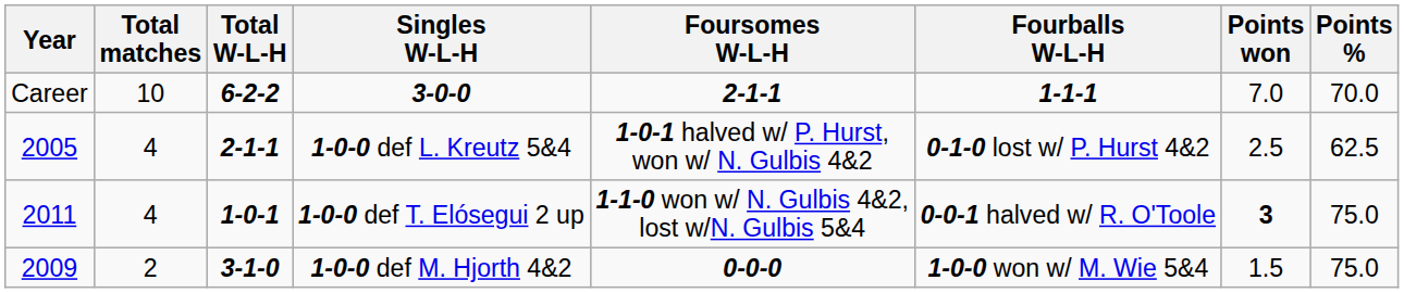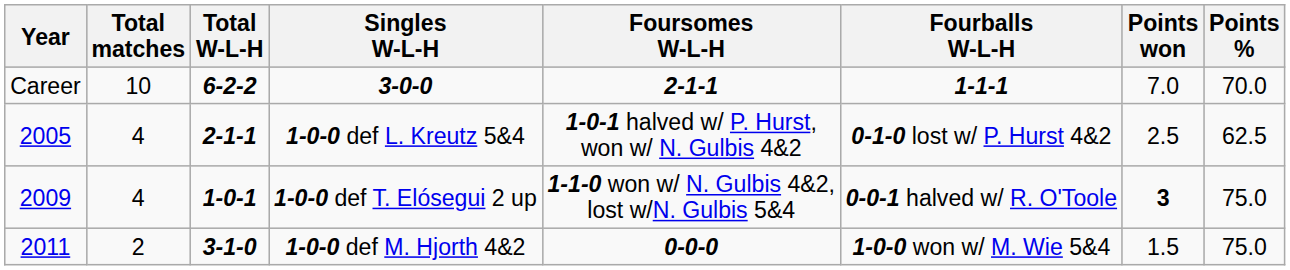 <table class="wikitable" style="text-align:center; font-size: 95%;">
 <tr>
 <th>Year</th>
 <th>Total<br>matches</th>
 <th>Total<br>W-L-H</th>
 <th>Singles<br>W-L-H</th>
 <th>Foursomes<br>W-L-H</th>
 <th>Fourballs<br>W-L-H</th>
 <th>Points<br>won</th>
 <th>Points<br>%</th>
 </tr>
 <tr>
 <td>Career</td>
 <td>10</td>
 <td><strong><em>6-2-2</em></strong></td>
 <td><strong><em>3-0-0</em></strong></td>
 <td><strong><em>2-1-1</em></strong></td>
 <td><strong><em>1-1-1</em></strong></td>
 <td>7.0</td>
 <td>70.0</td>
 </tr>
 <tr>
 <td><a href='#'>2005</a></td>
 <td>4</td>
 <td><strong><em>2-1-1</em></strong></td>
 <td><strong><em>1-0-0</em></strong> def <a href='#'>L. Kreutz</a> 5&4</td>
 <td><strong><em>1-0-1</em></strong> halved w/ <a href='#'>P. Hurst</a>,<br>won w/ <a href='#'>N. Gulbis</a> 4&2</td>
 <td><strong><em>0-1-0</em></strong> lost w/ <a href='#'>P. Hurst</a> 4&2</td>
 <td>2.5</td>
 <td>62.5</td>
 </tr>
 <tr>
-<td><a href='#'>2011</a></td>
+<td><a href='#'>2009</a></td>
 <td>4</td>
 <td><strong><em>1-0-1</em></strong></td>
 <td><strong><em>1-0-0</em></strong> def <a href='#'>T. Elósegui</a> 2 up</td>
 <td><strong><em>1-1-0</em></strong> won w/ <a href='#'>N. Gulbis</a> 4&2,<br>lost w/<a href='#'>N. Gulbis</a> 5&4</td>
 <td><strong><em>0-0-1</em></strong> halved w/ <a href='#'>R. O'Toole</a></td>
 <td><strong>3</strong></td>
 <td>75.0</td>
 </tr>
 <tr>
-<td><a href='#'>2009</a></td>
+<td><a href='#'>2011</a></td>
 <td>2</td>
 <td><strong><em>3-1-0</em></strong></td>
 <td><strong><em>1-0-0</em></strong> def <a href='#'>M. Hjorth</a> 4&2</td>
 <td><strong><em>0-0-0</em></strong></td>
 <td><strong><em>1-0-0</em></strong> won w/ <a href='#'>M. Wie</a> 5&4</td>
 <td>1.5</td>
 <td>75.0</td>
 </tr>
 </table>
